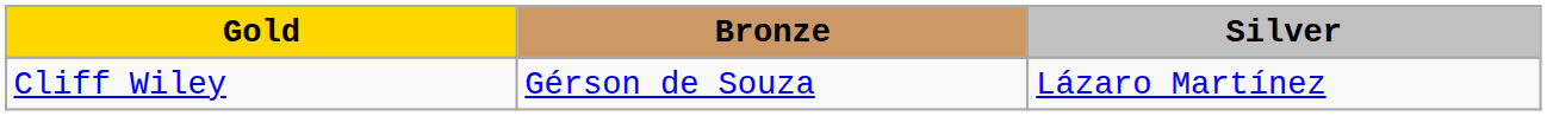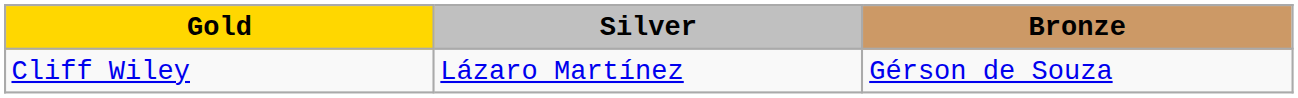 <table class="wikitable" style="text-align:left">
 <tr align="center">
 <td width=200 bgcolor=gold><strong>Gold</strong></td>
+<td width=200 bgcolor=silver><strong>Silver</strong></td>
 <td width=200 bgcolor=CC9966><strong>Bronze</strong></td>
-<td width=200 bgcolor=silver><strong>Silver</strong></td>
 </tr>
 <tr>
 <td><a href='#'>Cliff Wiley</a><br><em></em></td>
+<td><a href='#'>Lázaro Martínez</a><br><em></em></td>
 <td><a href='#'>Gérson de Souza</a><br><em></em></td>
-<td><a href='#'>Lázaro Martínez</a><br><em></em></td>
 </tr>
 </table>
